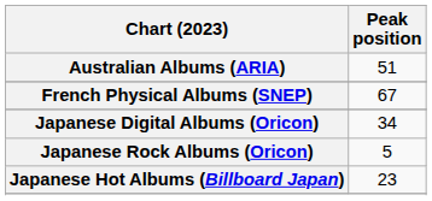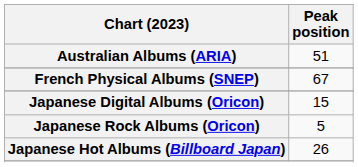 <table class="wikitable sortable plainrowheaders" style="text-align:center">
 <tr>
 <th scope="col">Chart (2023)</th>
 <th scope="col">Peak<br>position</th>
 </tr>
 <tr>
 <th scope="row">Australian Albums (<a href='#'>ARIA</a>)</th>
 <td>51</td>
 </tr>
 <tr>
 </tr>
 <tr>
 <th scope="row">French Physical Albums (<a href='#'>SNEP</a>)</th>
 <td>67</td>
 </tr>
 <tr>
 </tr>
 <tr>
 </tr>
 <tr>
 </tr>
 <tr>
 <th scope="row">Japanese Digital Albums (<a href='#'>Oricon</a>)</th>
-<td>34</td>
+<td>15</td>
 </tr>
 <tr>
 <th scope="row">Japanese Rock Albums (<a href='#'>Oricon</a>)</th>
 <td>5</td>
 </tr>
 <tr>
 <th scope="row">Japanese Hot Albums (<em><a href='#'>Billboard Japan</a></em>)</th>
-<td>23</td>
+<td>26</td>
 </tr>
 <tr>
 </tr>
 <tr>
 </tr>
 <tr>
 </tr>
 <tr>
 </tr>
 <tr>
 </tr>
 </table>
